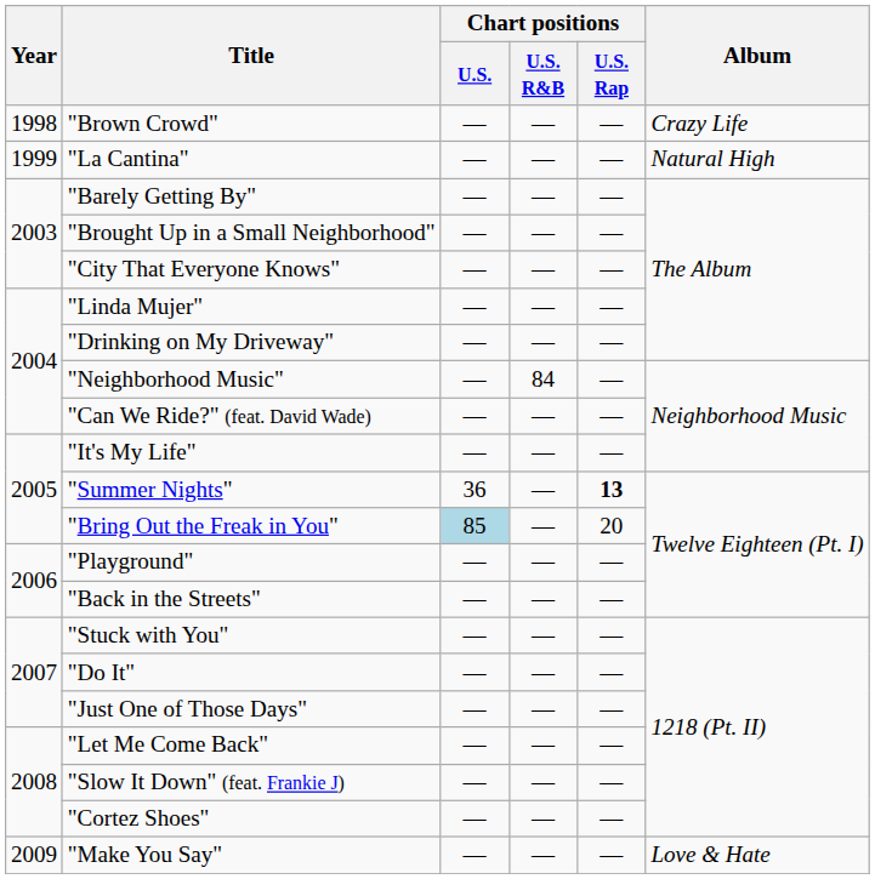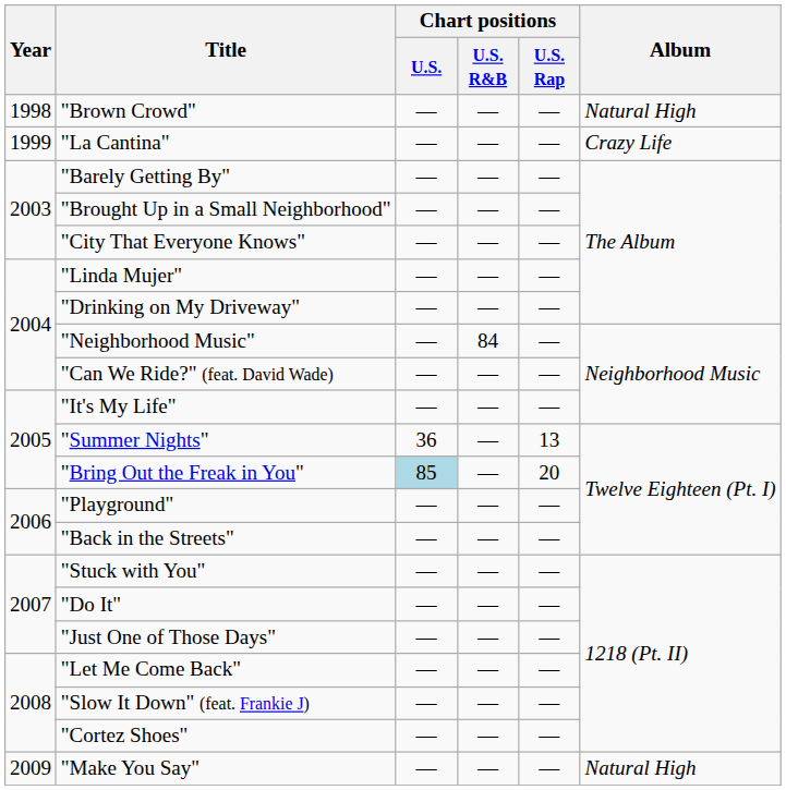 <table class="wikitable">
 <tr>
 <th rowspan="2">Year</th>
 <th rowspan="2">Title</th>
 <th colspan="3">Chart positions</th>
 <th rowspan="2">Album</th>
 </tr>
 <tr>
 <th width="40"><small><a href='#'>U.S.</a></small></th>
 <th width="40"><small><a href='#'>U.S. R&B</a></small></th>
 <th width="40"><small><a href='#'>U.S. Rap</a></small></th>
 </tr>
 <tr>
 <td align="left" rowspan="1">1998</td>
 <td>"Brown Crowd"</td>
 <td align="center">—</td>
 <td align="center">—</td>
 <td align="center">—</td>
-<td align="left" rowspan="1"><em>Crazy Life</em></td>
+<td align="left" rowspan="1"><em>Natural High</em></td>
 </tr>
 <tr>
 <td align="left" rowspan="1">1999</td>
 <td>"La Cantina"</td>
 <td align="center">—</td>
 <td align="center">—</td>
 <td align="center">—</td>
-<td align="left" rowspan="1"><em>Natural High</em></td>
+<td align="left" rowspan="1"><em>Crazy Life</em></td>
 </tr>
 <tr>
 <td align="left" rowspan="3">2003</td>
 <td>"Barely Getting By"</td>
 <td align="center">—</td>
 <td align="center">—</td>
 <td align="center">—</td>
 <td align="left" rowspan="5"><em>The Album</em></td>
 </tr>
 <tr>
 <td>"Brought Up in a Small Neighborhood"</td>
 <td align="center">—</td>
 <td align="center">—</td>
 <td align="center">—</td>
 </tr>
 <tr>
 <td>"City That Everyone Knows"</td>
 <td align="center">—</td>
 <td align="center">—</td>
 <td align="center">—</td>
 </tr>
 <tr>
 <td align="left" rowspan="4">2004</td>
 <td>"Linda Mujer"</td>
 <td align="center">—</td>
 <td align="center">—</td>
 <td align="center">—</td>
 </tr>
 <tr>
 <td>"Drinking on My Driveway"</td>
 <td align="center">—</td>
 <td align="center">—</td>
 <td align="center">—</td>
 </tr>
 <tr>
 <td>"Neighborhood Music"</td>
 <td align="center">—</td>
 <td align="center">84</td>
 <td align="center">—</td>
 <td align="left" rowspan="3"><em>Neighborhood Music</em></td>
 </tr>
 <tr>
 <td>"Can We Ride?" <small> (feat. David Wade) </small></td>
 <td align="center">—</td>
 <td align="center">—</td>
 <td align="center">—</td>
 </tr>
 <tr>
 <td align="left" rowspan="3">2005</td>
 <td>"It's My Life"</td>
 <td align="center">—</td>
 <td align="center">—</td>
 <td align="center">—</td>
 </tr>
 <tr>
 <td>"<a href='#'>Summer Nights</a>"</td>
 <td align="center">36</td>
 <td align="center">—</td>
-<td align="center"><strong>13</strong></td>
+<td align="center">13</td>
 <td align="left" rowspan="4"><em>Twelve Eighteen (Pt. I)</em></td>
 </tr>
 <tr>
 <td>"<a href='#'>Bring Out the Freak in You</a>"</td>
 <td align="center" style="background: lightblue;">85</td>
 <td align="center">—</td>
 <td align="center">20</td>
 </tr>
 <tr>
 <td align="left" rowspan="2">2006</td>
 <td>"Playground"</td>
 <td align="center">—</td>
 <td align="center">—</td>
 <td align="center">—</td>
 </tr>
 <tr>
 <td>"Back in the Streets"</td>
 <td align="center">—</td>
 <td align="center">—</td>
 <td align="center">—</td>
 </tr>
 <tr>
 <td align="left" rowspan="3">2007</td>
 <td>"Stuck with You"</td>
 <td align="center">—</td>
 <td align="center">—</td>
 <td align="center">—</td>
 <td align="left" rowspan="6"><em>1218 (Pt. II)</em></td>
 </tr>
 <tr>
 <td>"Do It"</td>
 <td align="center">—</td>
 <td align="center">—</td>
 <td align="center">—</td>
 </tr>
 <tr>
 <td>"Just One of Those Days"</td>
 <td align="center">—</td>
 <td align="center">—</td>
 <td align="center">—</td>
 </tr>
 <tr>
 <td align="left" rowspan="3">2008</td>
 <td>"Let Me Come Back"</td>
 <td align="center">—</td>
 <td align="center">—</td>
 <td align="center">—</td>
 </tr>
 <tr>
 <td>"Slow It Down" <small>(feat. <a href='#'>Frankie J</a>)</small></td>
 <td align="center">—</td>
 <td align="center">—</td>
 <td align="center">—</td>
 </tr>
 <tr>
 <td>"Cortez Shoes"</td>
 <td align="center">—</td>
 <td align="center">—</td>
 <td align="center">—</td>
 </tr>
 <tr>
 <td align="left" rowspan="1">2009</td>
 <td>"Make You Say"</td>
 <td align="center">—</td>
 <td align="center">—</td>
 <td align="center">—</td>
-<td align="left" rowspan="1"><em>Love & Hate</em></td>
+<td align="left" rowspan="1"><em>Natural High</em></td>
 </tr>
 <tr>
 </tr>
 </table>
